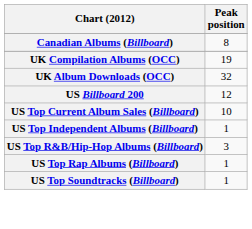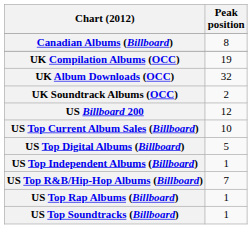 <table class="wikitable sortable plainrowheaders" style="text-align:center">
 <tr>
 <th scope="col">Chart (2012)</th>
 <th scope="col">Peak<br>position</th>
 </tr>
 <tr>
 </tr>
 <tr>
 </tr>
 <tr>
 <th scope="row"><a href='#'>Canadian Albums</a> (<em><a href='#'>Billboard</a></em>)</th>
 <td>8</td>
 </tr>
 <tr>
 </tr>
 <tr>
 </tr>
 <tr>
 <th scope="row">UK <a href='#'>Compilation Albums</a> (<a href='#'>OCC</a>)</th>
 <td>19</td>
 </tr>
 <tr>
 <th scope="row">UK <a href='#'>Album Downloads</a> (<a href='#'>OCC</a>)</th>
 <td>32</td>
 </tr>
 <tr>
+<th scope="row">UK Soundtrack Albums (<a href='#'>OCC</a>)</th>
+<td>2</td>
+</tr>
+<tr>
 <th scope="row">US <a href='#'><em>Billboard</em> 200</a></th>
 <td>12</td>
 </tr>
 <tr>
 <th scope="row">US <a href='#'>Top Current Album Sales</a> (<em><a href='#'>Billboard</a></em>)</th>
 <td>10</td>
 </tr>
 <tr>
+<th scope="row">US <a href='#'>Top Digital Albums</a> (<em><a href='#'>Billboard</a></em>)</th>
+<td>5</td>
+</tr>
+<tr>
 <th scope="row">US <a href='#'>Top Independent Albums</a> (<em><a href='#'>Billboard</a></em>)</th>
 <td>1</td>
 </tr>
 <tr>
 <th scope="row">US <a href='#'>Top R&B/Hip-Hop Albums</a> (<em><a href='#'>Billboard</a></em>)</th>
-<td>3</td>
+<td>7</td>
 </tr>
 <tr>
 <th scope="row">US <a href='#'>Top Rap Albums</a> (<em><a href='#'>Billboard</a></em>)</th>
 <td>1</td>
 </tr>
 <tr>
 <th scope="row">US <a href='#'>Top Soundtracks</a> (<em><a href='#'>Billboard</a></em>)</th>
 <td>1</td>
 </tr>
 </table>
